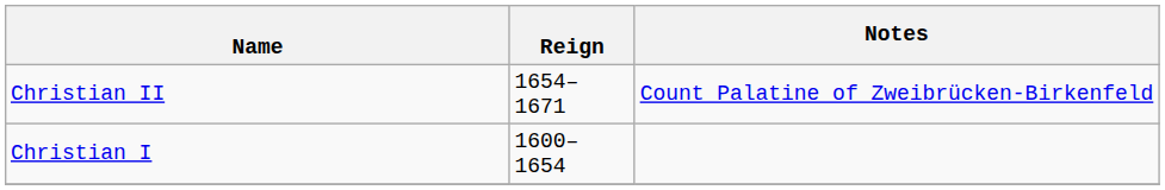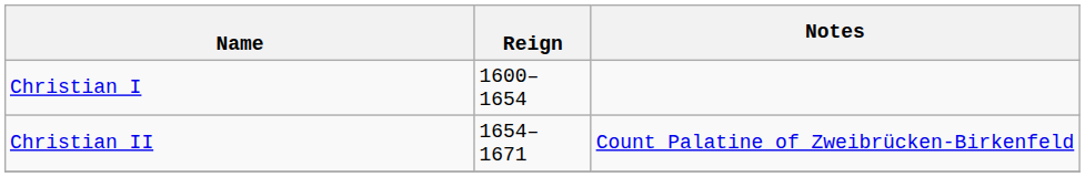 <table class="wikitable">
 <tr>
 <th width=300px><br>Name</th>
 <th width=70px><br>Reign</th>
 <th>Notes</th>
 </tr>
 <tr>
+<td><a href='#'>Christian I</a></td>
+<td>1600–1654</td>
+<td></td>
+</tr>
+<tr>
 <td><a href='#'>Christian II</a></td>
 <td>1654–1671</td>
 <td><a href='#'>Count Palatine of Zweibrücken-Birkenfeld</a></td>
 </tr>
 <tr>
-<td><a href='#'>Christian I</a></td>
-<td>1600–1654</td>
-<td></td>
-</tr>
-<tr>
 </tr>
 </table>
